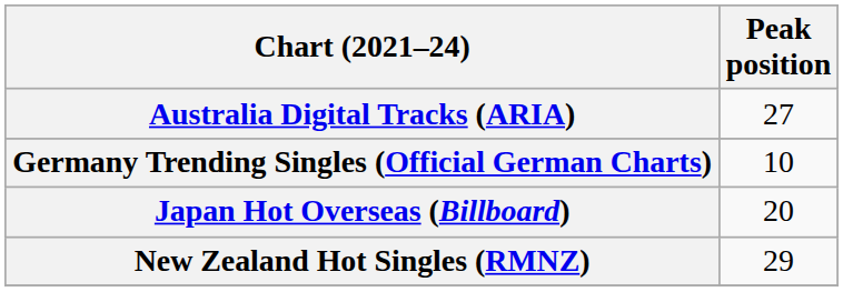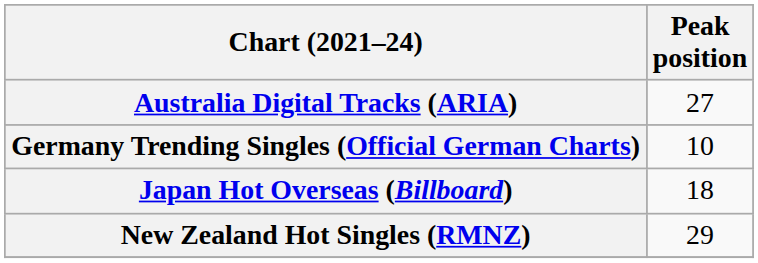 <table class="wikitable sortable plainrowheaders" style="text-align:center">
 <tr>
 <th scope="col">Chart (2021–24)</th>
 <th scope="col">Peak<br>position</th>
 </tr>
 <tr>
 <th scope="row"><a href='#'>Australia Digital Tracks</a> (<a href='#'>ARIA</a>)</th>
 <td>27</td>
 </tr>
 <tr>
 <th scope="row">Germany Trending Singles (<a href='#'>Official German Charts</a>)</th>
 <td>10</td>
 </tr>
 <tr>
 <th scope="row"><a href='#'>Japan Hot Overseas</a> (<em><a href='#'>Billboard</a></em>)</th>
-<td>20</td>
+<td>18</td>
 </tr>
 <tr>
 <th scope="row">New Zealand Hot Singles (<a href='#'>RMNZ</a>)</th>
 <td>29</td>
 </tr>
 <tr>
 </tr>
 <tr>
 </tr>
 <tr>
 </tr>
 <tr>
 </tr>
 </table>
